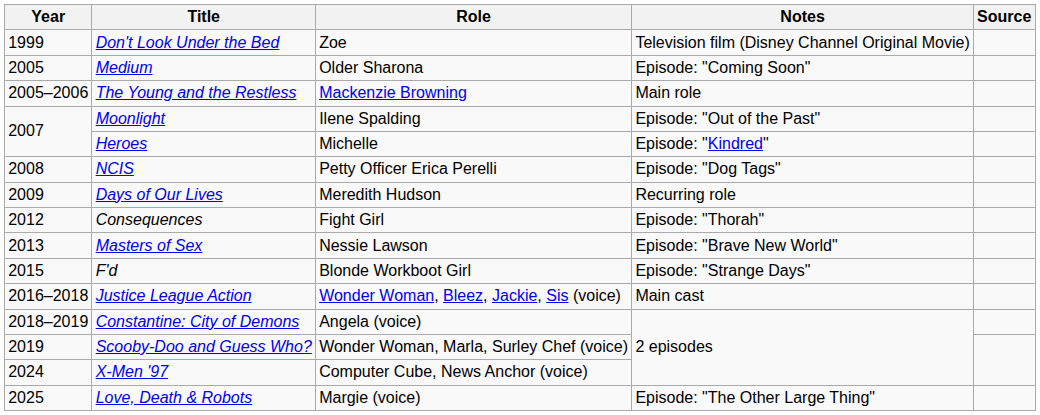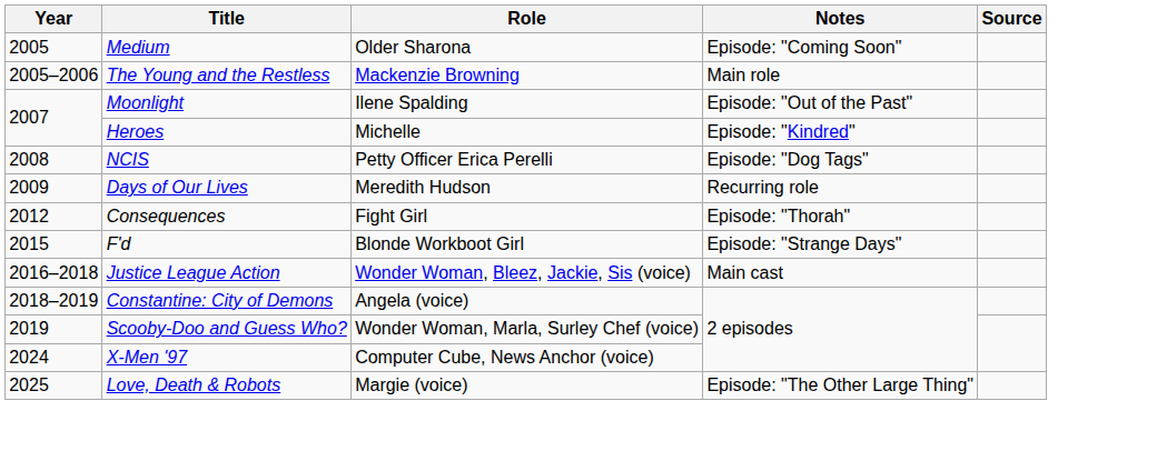 <table class="wikitable plainrowheaders">
 <tr>
 <th scope="col">Year</th>
 <th scope="col">Title</th>
 <th scope="col">Role</th>
 <th scope="col">Notes</th>
 <th>Source</th>
-</tr>
-<tr>
-<td scope="row">1999</td>
-<td><em><a href='#'>Don't Look Under the Bed</a></em></td>
-<td>Zoe</td>
-<td>Television film (Disney Channel Original Movie)</td>
-<td></td>
 </tr>
 <tr>
 <td scope="row">2005</td>
 <td><em><a href='#'>Medium</a></em></td>
 <td>Older Sharona</td>
 <td>Episode: "Coming Soon"</td>
 <td></td>
 </tr>
 <tr>
 <td scope="row">2005–2006</td>
 <td><em><a href='#'>The Young and the Restless</a></em></td>
 <td><a href='#'>Mackenzie Browning</a></td>
 <td>Main role</td>
 <td></td>
 </tr>
 <tr>
 <td rowspan="2" scope="row">2007</td>
 <td><em><a href='#'>Moonlight</a></em></td>
 <td>Ilene Spalding</td>
 <td>Episode: "Out of the Past"</td>
 <td></td>
 </tr>
 <tr>
 <td><em><a href='#'>Heroes</a></em></td>
 <td>Michelle</td>
 <td>Episode: "<a href='#'>Kindred</a>"</td>
 <td></td>
 </tr>
 <tr>
 <td scope="row">2008</td>
 <td><em><a href='#'>NCIS</a></em></td>
 <td>Petty Officer Erica Perelli</td>
 <td>Episode: "Dog Tags"</td>
 <td></td>
 </tr>
 <tr>
 <td scope="row">2009</td>
 <td><em><a href='#'>Days of Our Lives</a></em></td>
 <td>Meredith Hudson</td>
 <td>Recurring role</td>
 <td></td>
 </tr>
 <tr>
 <td scope="row">2012</td>
 <td><em>Consequences</em></td>
 <td>Fight Girl</td>
 <td>Episode: "Thorah"</td>
 <td></td>
 </tr>
 <tr>
-<td scope="row">2013</td>
-<td><em><a href='#'>Masters of Sex</a></em></td>
-<td>Nessie Lawson</td>
-<td>Episode: "Brave New World"</td>
-<td></td>
-</tr>
-<tr>
 <td scope="row">2015</td>
 <td><em>F'd</em></td>
 <td>Blonde Workboot Girl</td>
 <td>Episode: "Strange Days"</td>
 <td></td>
 </tr>
 <tr>
 <td scope="row">2016–2018</td>
 <td><em><a href='#'>Justice League Action</a></em></td>
 <td><a href='#'>Wonder Woman</a>, <a href='#'>Bleez</a>, <a href='#'>Jackie</a>, <a href='#'>Sis</a> (voice)</td>
 <td>Main cast</td>
 <td></td>
 </tr>
 <tr>
 <td>2018–2019</td>
 <td><em><a href='#'>Constantine: City of Demons</a></em></td>
 <td>Angela (voice)</td>
 <td rowspan="3">2 episodes</td>
 <td></td>
 </tr>
 <tr>
 <td scope="row">2019</td>
 <td><em><a href='#'>Scooby-Doo and Guess Who?</a></em></td>
 <td>Wonder Woman, Marla, Surley Chef (voice)</td>
 <td rowspan="2"></td>
 </tr>
 <tr>
 <td>2024</td>
 <td><em><a href='#'>X-Men '97</a></em></td>
 <td>Computer Cube, News Anchor (voice)</td>
 </tr>
 <tr>
 <td>2025</td>
 <td><em><a href='#'>Love, Death & Robots</a></em></td>
 <td>Margie (voice)</td>
 <td>Episode: "The Other Large Thing"</td>
 <td></td>
 </tr>
 </table>
